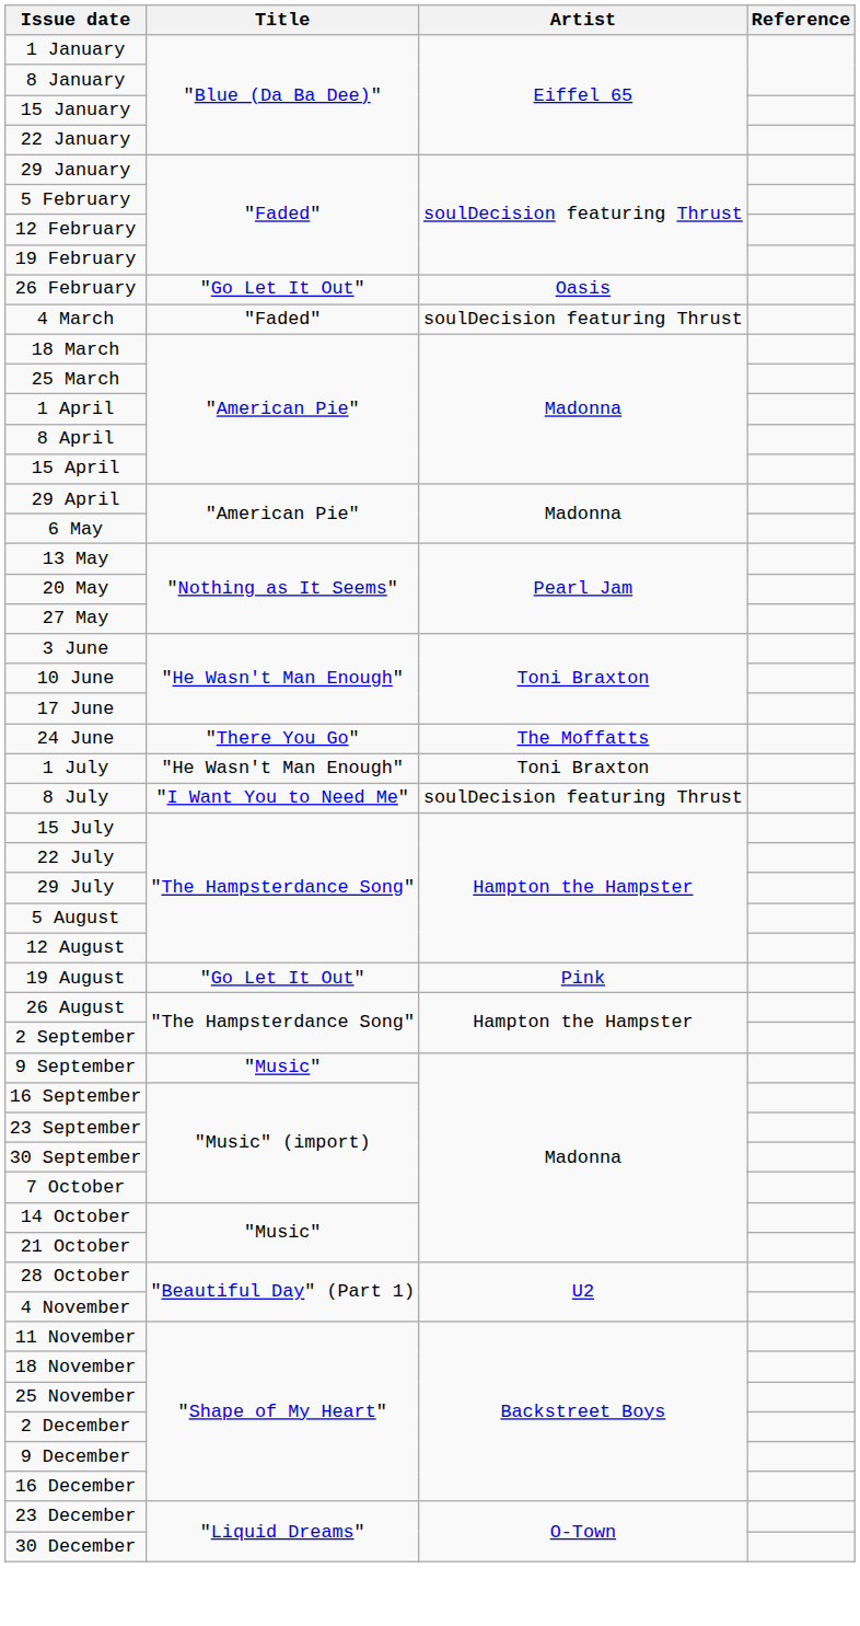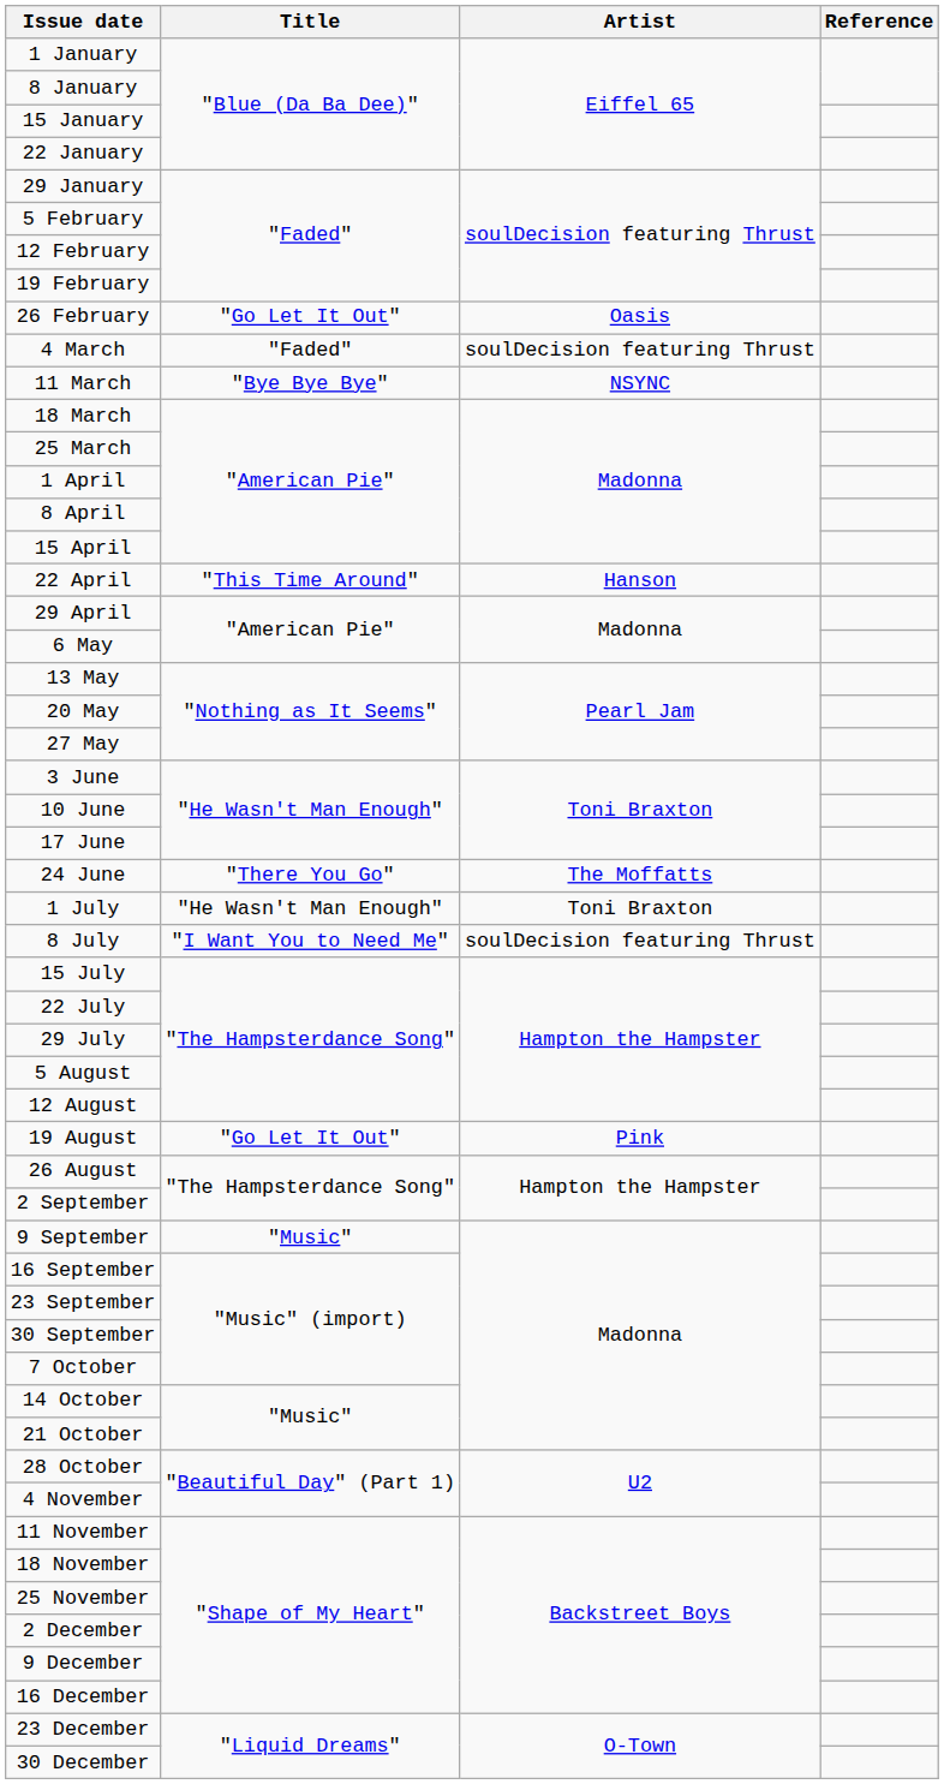 <table class="wikitable">
 <tr>
 <th align="center">Issue date</th>
 <th align="center">Title</th>
 <th align="center">Artist</th>
 <th align="center">Reference</th>
 </tr>
 <tr>
 <td align="center">1 January</td>
 <td align="center" rowspan="4">"<a href='#'>Blue (Da Ba Dee)</a>"</td>
 <td align="center" rowspan="4"><a href='#'>Eiffel 65</a></td>
 <td align="center" rowspan="2"></td>
 </tr>
 <tr>
 <td align="center">8 January</td>
 </tr>
 <tr>
 <td align="center">15 January</td>
 <td align="center"></td>
 </tr>
 <tr>
 <td align="center">22 January</td>
 <td align="center"></td>
 </tr>
 <tr>
 <td align="center">29 January</td>
 <td align="center" rowspan="4">"<a href='#'>Faded</a>"</td>
 <td align="center" rowspan="4"><a href='#'>soulDecision</a> featuring <a href='#'>Thrust</a></td>
 <td align="center"></td>
 </tr>
 <tr>
 <td align="center">5 February</td>
 <td align="center"></td>
 </tr>
 <tr>
 <td align="center">12 February</td>
 <td align="center"></td>
 </tr>
 <tr>
 <td align="center">19 February</td>
 <td align="center"></td>
 </tr>
 <tr>
 <td align="center">26 February</td>
 <td align="center">"<a href='#'>Go Let It Out</a>"</td>
 <td align="center"><a href='#'>Oasis</a></td>
 <td align="center"></td>
 </tr>
 <tr>
 <td align="center">4 March</td>
 <td align="center">"Faded"</td>
 <td align="center">soulDecision featuring Thrust</td>
 <td align="center"></td>
 </tr>
 <tr>
+<td align="center">11 March</td>
+<td align="center">"<a href='#'>Bye Bye Bye</a>"</td>
+<td align="center"><a href='#'>NSYNC</a></td>
+<td align="center"></td>
+</tr>
+<tr>
 <td align="center">18 March</td>
 <td align="center" rowspan="5">"<a href='#'>American Pie</a>"</td>
 <td align="center" rowspan="5"><a href='#'>Madonna</a></td>
 <td align="center"></td>
 </tr>
 <tr>
 <td align="center">25 March</td>
 <td align="center"></td>
 </tr>
 <tr>
 <td align="center">1 April</td>
 <td align="center"></td>
 </tr>
 <tr>
 <td align="center">8 April</td>
 <td align="center"></td>
 </tr>
 <tr>
 <td align="center">15 April</td>
+<td align="center"></td>
+</tr>
+<tr>
+<td align="center">22 April</td>
+<td align="center">"<a href='#'>This Time Around</a>"</td>
+<td align="center"><a href='#'>Hanson</a></td>
 <td align="center"></td>
 </tr>
 <tr>
 <td align="center">29 April</td>
 <td align="center" rowspan="2">"American Pie"</td>
 <td align="center" rowspan="2">Madonna</td>
 <td align="center"></td>
 </tr>
 <tr>
 <td align="center">6 May</td>
 <td align="center"></td>
 </tr>
 <tr>
 <td align="center">13 May</td>
 <td align="center" rowspan="3">"<a href='#'>Nothing as It Seems</a>"</td>
 <td align="center" rowspan="3"><a href='#'>Pearl Jam</a></td>
 <td align="center"></td>
 </tr>
 <tr>
 <td align="center">20 May</td>
 <td align="center"></td>
 </tr>
 <tr>
 <td align="center">27 May</td>
 <td align="center"></td>
 </tr>
 <tr>
 <td align="center">3 June</td>
 <td align="center" rowspan="3">"<a href='#'>He Wasn't Man Enough</a>"</td>
 <td align="center" rowspan="3"><a href='#'>Toni Braxton</a></td>
 <td align="center"></td>
 </tr>
 <tr>
 <td align="center">10 June</td>
 <td align="center"></td>
 </tr>
 <tr>
 <td align="center">17 June</td>
 <td align="center"></td>
 </tr>
 <tr>
 <td align="center">24 June</td>
 <td align="center">"<a href='#'>There You Go</a>"</td>
 <td align="center"><a href='#'>The Moffatts</a></td>
 <td align="center"></td>
 </tr>
 <tr>
 <td align="center">1 July</td>
 <td align="center">"He Wasn't Man Enough"</td>
 <td align="center">Toni Braxton</td>
 <td align="center"></td>
 </tr>
 <tr>
 <td align="center">8 July</td>
 <td align="center">"<a href='#'>I Want You to Need Me</a>"</td>
 <td align="center">soulDecision featuring Thrust</td>
 <td align="center"></td>
 </tr>
 <tr>
 <td align="center">15 July</td>
 <td align="center" rowspan="5">"<a href='#'>The Hampsterdance Song</a>"</td>
 <td align="center" rowspan="5"><a href='#'>Hampton the Hampster</a></td>
 <td align="center"></td>
 </tr>
 <tr>
 <td align="center">22 July</td>
 <td align="center"></td>
 </tr>
 <tr>
 <td align="center">29 July</td>
 <td align="center"></td>
 </tr>
 <tr>
 <td align="center">5 August</td>
 <td align="center"></td>
 </tr>
 <tr>
 <td align="center">12 August</td>
 <td align="center"></td>
 </tr>
 <tr>
 <td align="center">19 August</td>
 <td align="center">"<a href='#'>Go Let It Out</a>"</td>
 <td align="center"><a href='#'>Pink</a></td>
 <td align="center"></td>
 </tr>
 <tr>
 <td align="center">26 August</td>
 <td align="center" rowspan="2">"The Hampsterdance Song"</td>
 <td align="center" rowspan="2">Hampton the Hampster</td>
 <td align="center"></td>
 </tr>
 <tr>
 <td align="center">2 September</td>
 <td align="center"></td>
 </tr>
 <tr>
 <td align="center">9 September</td>
 <td align="center">"<a href='#'>Music</a>"</td>
 <td align="center" rowspan="7">Madonna</td>
 <td align="center"></td>
 </tr>
 <tr>
 <td align="center">16 September</td>
 <td align="center" rowspan="4">"Music" (import)</td>
 <td align="center"></td>
 </tr>
 <tr>
 <td align="center">23 September</td>
 <td align="center"></td>
 </tr>
 <tr>
 <td align="center">30 September</td>
 <td align="center"></td>
 </tr>
 <tr>
 <td align="center">7 October</td>
 <td align="center"></td>
 </tr>
 <tr>
 <td align="center">14 October</td>
 <td align="center" rowspan="2">"Music"</td>
 <td align="center"></td>
 </tr>
 <tr>
 <td align="center">21 October</td>
 <td align="center"></td>
 </tr>
 <tr>
 <td align="center">28 October</td>
 <td align="center" rowspan="2">"<a href='#'>Beautiful Day</a>" (Part 1)</td>
 <td align="center" rowspan="2"><a href='#'>U2</a></td>
 <td align="center"></td>
 </tr>
 <tr>
 <td align="center">4 November</td>
 <td align="center"></td>
 </tr>
 <tr>
 <td align="center">11 November</td>
 <td align="center" rowspan="6">"<a href='#'>Shape of My Heart</a>"</td>
 <td align="center" rowspan="6"><a href='#'>Backstreet Boys</a></td>
 <td align="center"></td>
 </tr>
 <tr>
 <td align="center">18 November</td>
 <td align="center"></td>
 </tr>
 <tr>
 <td align="center">25 November</td>
 <td align="center"></td>
 </tr>
 <tr>
 <td align="center">2 December</td>
 <td align="center"></td>
 </tr>
 <tr>
 <td align="center">9 December</td>
 <td align="center"></td>
 </tr>
 <tr>
 <td align="center">16 December</td>
 <td align="center"></td>
 </tr>
 <tr>
 <td align="center">23 December</td>
 <td align="center" rowspan="2">"<a href='#'>Liquid Dreams</a>"</td>
 <td align="center" rowspan="2"><a href='#'>O-Town</a></td>
 <td align="center"></td>
 </tr>
 <tr>
 <td align="center">30 December</td>
 <td align="center"></td>
 </tr>
 </table>
